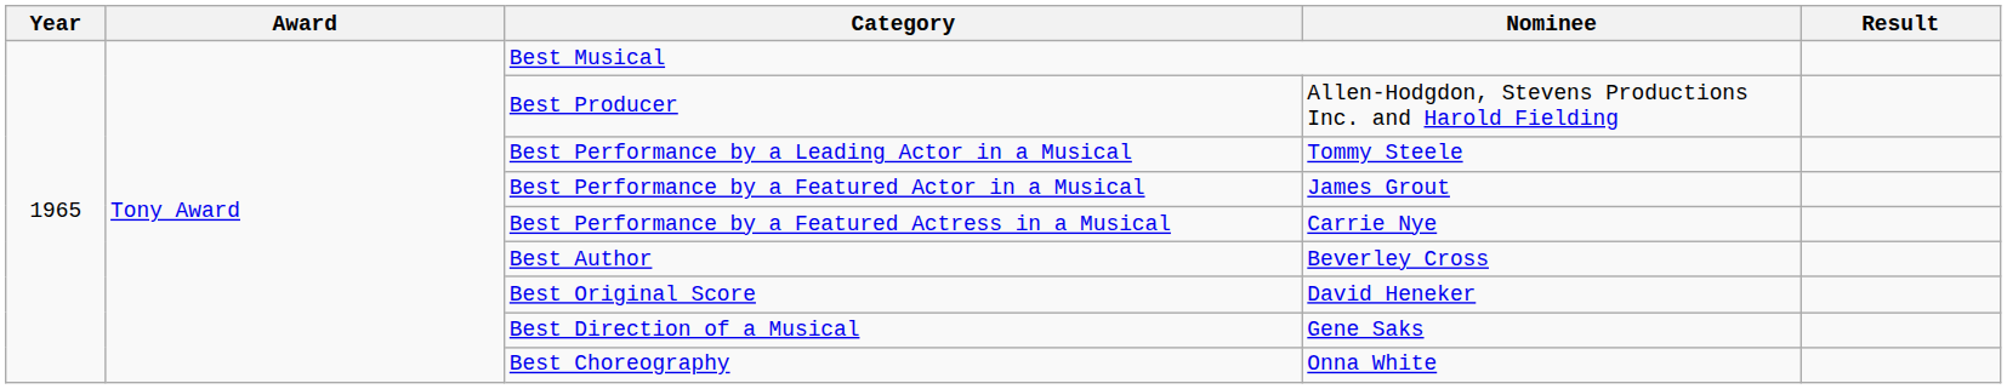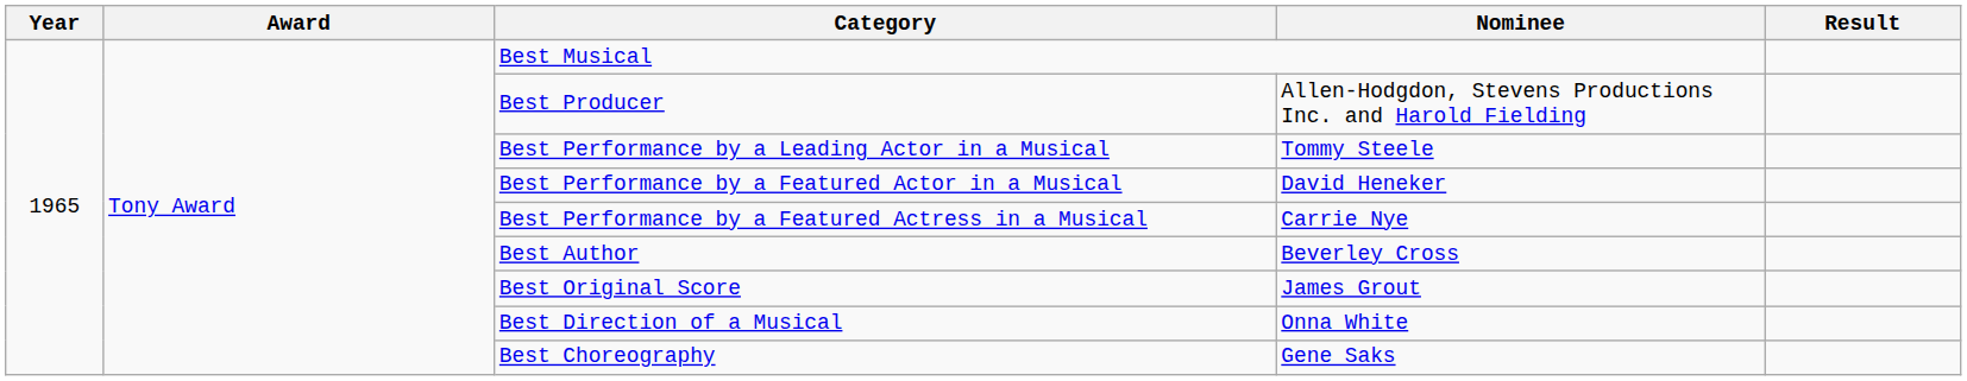 <table class="wikitable" width="95%">
 <tr>
 <th width="5%">Year</th>
 <th width="20%">Award</th>
 <th width="40%">Category</th>
 <th width="25%">Nominee</th>
 <th width="10%">Result</th>
 </tr>
 <tr>
 <td rowspan="9" align="center">1965</td>
 <td rowspan="9"><a href='#'>Tony Award</a></td>
 <td colspan="2"><a href='#'>Best Musical</a></td>
 <td></td>
 </tr>
 <tr>
 <td><a href='#'>Best Producer</a></td>
 <td>Allen-Hodgdon, Stevens Productions Inc. and <a href='#'>Harold Fielding</a></td>
 <td></td>
 </tr>
 <tr>
 <td><a href='#'>Best Performance by a Leading Actor in a Musical</a></td>
 <td><a href='#'>Tommy Steele</a></td>
 <td></td>
 </tr>
 <tr>
 <td><a href='#'>Best Performance by a Featured Actor in a Musical</a></td>
-<td><a href='#'>James Grout</a></td>
+<td><a href='#'>David Heneker</a></td>
 <td></td>
 </tr>
 <tr>
 <td><a href='#'>Best Performance by a Featured Actress in a Musical</a></td>
 <td><a href='#'>Carrie Nye</a></td>
 <td></td>
 </tr>
 <tr>
 <td><a href='#'>Best Author</a></td>
 <td><a href='#'>Beverley Cross</a></td>
 <td></td>
 </tr>
 <tr>
 <td><a href='#'>Best Original Score</a></td>
-<td><a href='#'>David Heneker</a></td>
+<td><a href='#'>James Grout</a></td>
 <td></td>
 </tr>
 <tr>
 <td><a href='#'>Best Direction of a Musical</a></td>
-<td><a href='#'>Gene Saks</a></td>
+<td><a href='#'>Onna White</a></td>
 <td></td>
 </tr>
 <tr>
 <td><a href='#'>Best Choreography</a></td>
-<td><a href='#'>Onna White</a></td>
+<td><a href='#'>Gene Saks</a></td>
 <td></td>
 </tr>
 </table>
